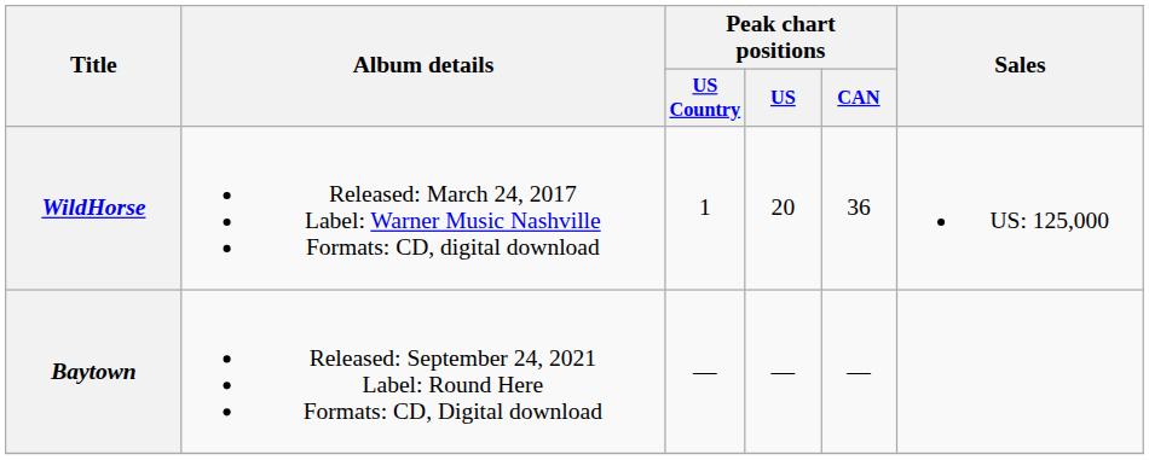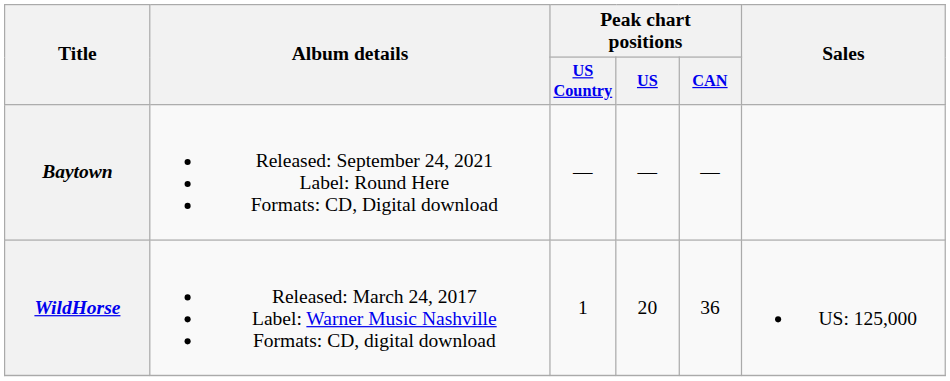 <table class="wikitable plainrowheaders" style="text-align:center;">
 <tr>
 <th scope="col" rowspan="2" style="width:7em;">Title</th>
 <th scope="col" rowspan="2" style="width:20em;">Album details</th>
 <th colspan="3">Peak chart<br>positions</th>
 <th scope="col" rowspan="2" style="width:10em;">Sales</th>
 </tr>
 <tr style="font-size:smaller;">
 <th style="width:45px;"><a href='#'>US Country</a><br></th>
 <th style="width:45px;"><a href='#'>US</a><br></th>
 <th style="width:45px;"><a href='#'>CAN</a><br></th>
 </tr>
 <tr>
+<th scope="row"><em>Baytown</em></th>
+<td><br><ul><li>Released: September 24, 2021</li><li>Label: Round Here</li><li>Formats: CD, Digital download</li></ul></td>
+<td>—</td>
+<td>—</td>
+<td>—</td>
+<td></td>
+</tr>
+<tr>
 <th scope="row"><em><a href='#'>WildHorse</a></em></th>
 <td><br><ul><li>Released: March 24, 2017</li><li>Label: <a href='#'>Warner Music Nashville</a></li><li>Formats: CD, digital download</li></ul></td>
 <td>1</td>
 <td>20</td>
 <td>36</td>
 <td><br><ul><li>US: 125,000</li></ul></td>
 </tr>
 <tr>
-<th scope="row"><em>Baytown</em></th>
-<td><br><ul><li>Released: September 24, 2021</li><li>Label: Round Here</li><li>Formats: CD, Digital download</li></ul></td>
-<td>—</td>
-<td>—</td>
-<td>—</td>
-<td></td>
-</tr>
-<tr>
 </tr>
 </table>
